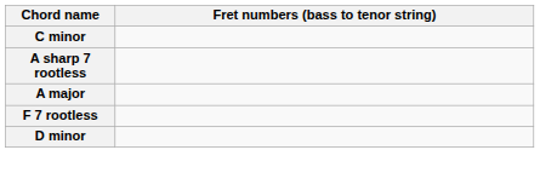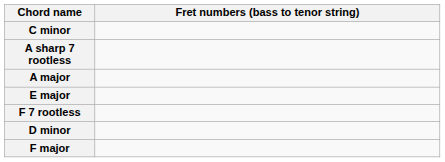 <table class="wikitable" style="margin:auto; text-align: center; width:50%">
 <tr>
 <th style="width:10%;">Chord name</th>
 <th style="width:40%;">Fret numbers (bass to tenor string)</th>
 </tr>
 <tr>
 <th>C minor</th>
 <td></td>
 </tr>
 <tr>
 <th>A sharp 7 rootless</th>
 <td></td>
 </tr>
 <tr>
 <th>A major</th>
 <td></td>
 </tr>
 <tr>
+<th>E major</th>
+<td></td>
+</tr>
+<tr>
 <th>F 7 rootless</th>
 <td></td>
 </tr>
 <tr>
 <th>D minor</th>
 <td></td>
 </tr>
+<tr>
+<th>F major</th>
+<td></td>
+</tr>
 </table>
